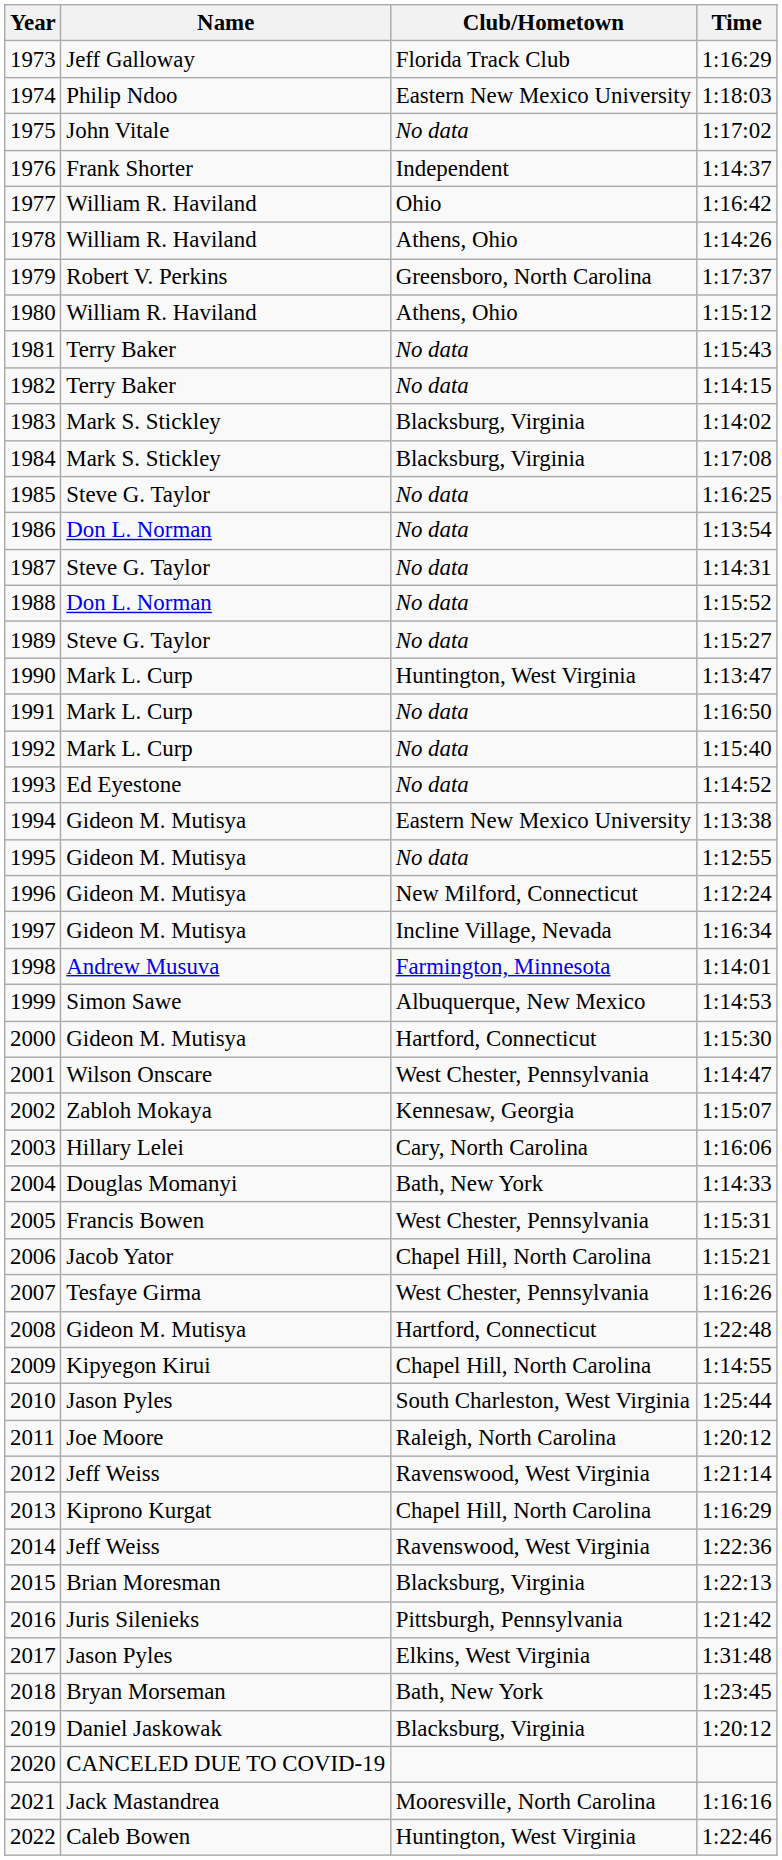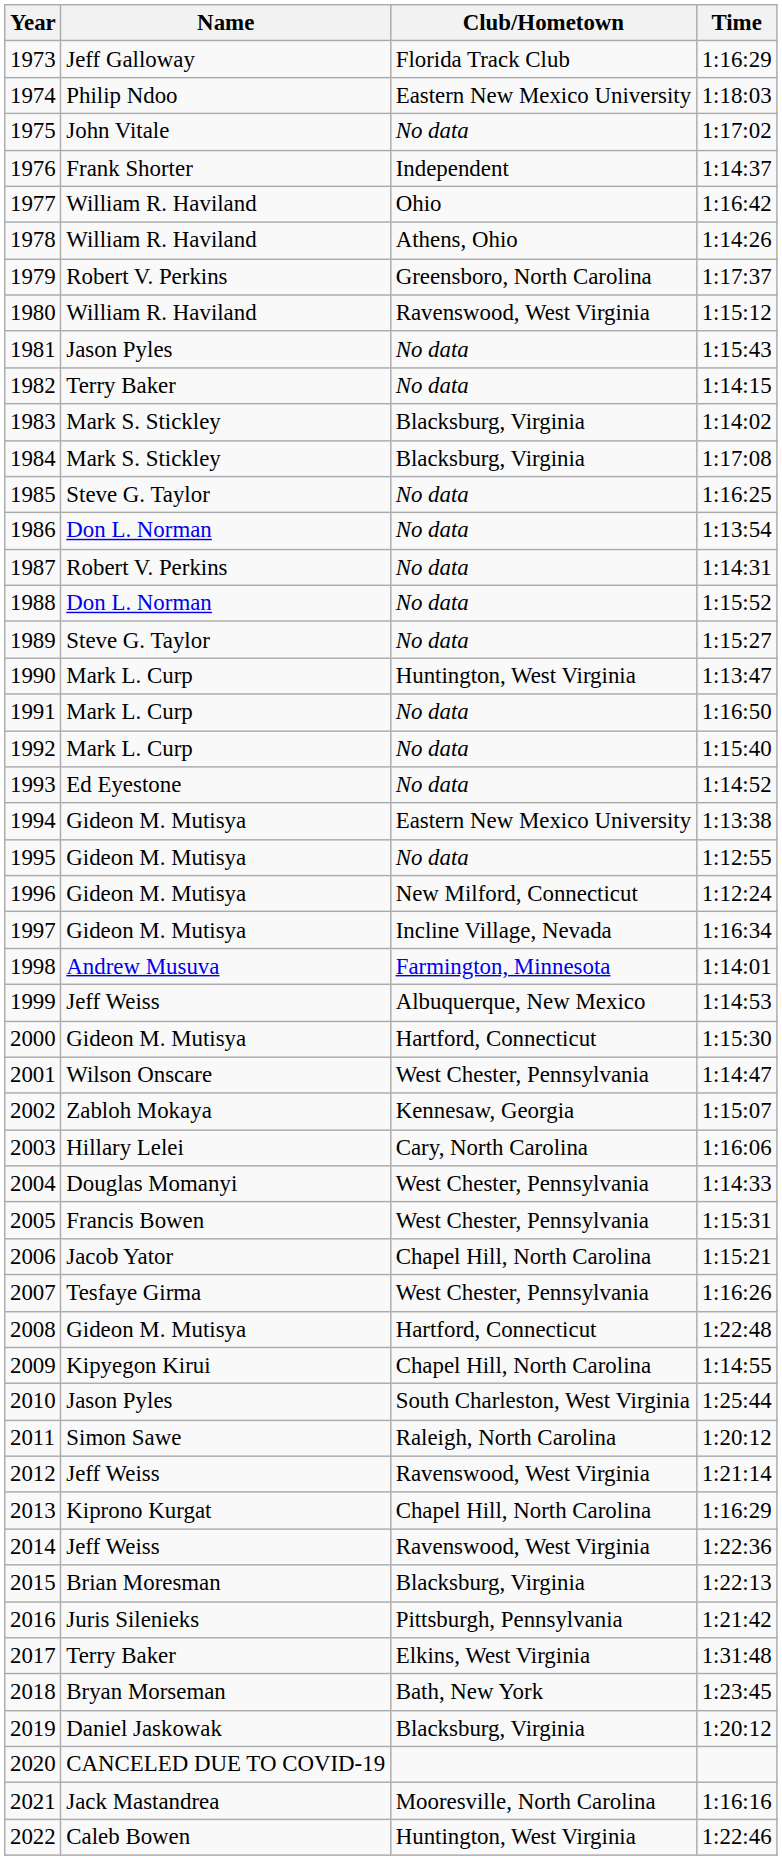 <table class="wikitable">
 <tr>
 <th>Year</th>
 <th>Name</th>
 <th>Club/Hometown</th>
 <th>Time</th>
 </tr>
 <tr>
 <td>1973</td>
 <td>Jeff Galloway</td>
 <td>Florida Track Club</td>
 <td>1:16:29</td>
 </tr>
 <tr>
 <td>1974</td>
 <td>Philip Ndoo</td>
 <td>Eastern New Mexico University</td>
 <td>1:18:03</td>
 </tr>
 <tr>
 <td>1975</td>
 <td>John Vitale</td>
 <td><em>No data</em></td>
 <td>1:17:02</td>
 </tr>
 <tr>
 <td>1976</td>
 <td>Frank Shorter</td>
 <td>Independent</td>
 <td>1:14:37</td>
 </tr>
 <tr>
 <td>1977</td>
 <td>William R. Haviland</td>
 <td>Ohio</td>
 <td>1:16:42</td>
 </tr>
 <tr>
 <td>1978</td>
 <td>William R. Haviland</td>
 <td>Athens, Ohio</td>
 <td>1:14:26</td>
 </tr>
 <tr>
 <td>1979</td>
 <td>Robert V. Perkins</td>
 <td>Greensboro, North Carolina</td>
 <td>1:17:37</td>
 </tr>
 <tr>
 <td>1980</td>
 <td>William R. Haviland</td>
-<td>Athens, Ohio</td>
+<td>Ravenswood, West Virginia</td>
 <td>1:15:12</td>
 </tr>
 <tr>
 <td>1981</td>
-<td>Terry Baker</td>
+<td>Jason Pyles</td>
 <td><em>No data</em></td>
 <td>1:15:43</td>
 </tr>
 <tr>
 <td>1982</td>
 <td>Terry Baker</td>
 <td><em>No data</em></td>
 <td>1:14:15</td>
 </tr>
 <tr>
 <td>1983</td>
 <td>Mark S. Stickley</td>
 <td>Blacksburg, Virginia</td>
 <td>1:14:02</td>
 </tr>
 <tr>
 <td>1984</td>
 <td>Mark S. Stickley</td>
 <td>Blacksburg, Virginia</td>
 <td>1:17:08</td>
 </tr>
 <tr>
 <td>1985</td>
 <td>Steve G. Taylor</td>
 <td><em>No data</em></td>
 <td>1:16:25</td>
 </tr>
 <tr>
 <td>1986</td>
 <td><a href='#'>Don L. Norman</a></td>
 <td><em>No data</em></td>
 <td>1:13:54</td>
 </tr>
 <tr>
 <td>1987</td>
-<td>Steve G. Taylor</td>
+<td>Robert V. Perkins</td>
 <td><em>No data</em></td>
 <td>1:14:31</td>
 </tr>
 <tr>
 <td>1988</td>
 <td><a href='#'>Don L. Norman</a></td>
 <td><em>No data</em></td>
 <td>1:15:52</td>
 </tr>
 <tr>
 <td>1989</td>
 <td>Steve G. Taylor</td>
 <td><em>No data</em></td>
 <td>1:15:27</td>
 </tr>
 <tr>
 <td>1990</td>
 <td>Mark L. Curp</td>
 <td>Huntington, West Virginia</td>
 <td>1:13:47</td>
 </tr>
 <tr>
 <td>1991</td>
 <td>Mark L. Curp</td>
 <td><em>No data</em></td>
 <td>1:16:50</td>
 </tr>
 <tr>
 <td>1992</td>
 <td>Mark L. Curp</td>
 <td><em>No data</em></td>
 <td>1:15:40</td>
 </tr>
 <tr>
 <td>1993</td>
 <td>Ed Eyestone</td>
 <td><em>No data</em></td>
 <td>1:14:52</td>
 </tr>
 <tr>
 <td>1994</td>
 <td>Gideon M. Mutisya</td>
 <td>Eastern New Mexico University</td>
 <td>1:13:38</td>
 </tr>
 <tr>
 <td>1995</td>
 <td>Gideon M. Mutisya</td>
 <td><em>No data</em></td>
 <td>1:12:55</td>
 </tr>
 <tr>
 <td>1996</td>
 <td>Gideon M. Mutisya</td>
 <td>New Milford, Connecticut</td>
 <td>1:12:24</td>
 </tr>
 <tr>
 <td>1997</td>
 <td>Gideon M. Mutisya</td>
 <td>Incline Village, Nevada</td>
 <td>1:16:34</td>
 </tr>
 <tr>
 <td>1998</td>
 <td><a href='#'>Andrew Musuva</a></td>
 <td><a href='#'>Farmington, Minnesota</a></td>
 <td>1:14:01</td>
 </tr>
 <tr>
 <td>1999</td>
-<td>Simon Sawe</td>
+<td>Jeff Weiss</td>
 <td>Albuquerque, New Mexico</td>
 <td>1:14:53</td>
 </tr>
 <tr>
 <td>2000</td>
 <td>Gideon M. Mutisya</td>
 <td>Hartford, Connecticut</td>
 <td>1:15:30</td>
 </tr>
 <tr>
 <td>2001</td>
 <td>Wilson Onscare</td>
 <td>West Chester, Pennsylvania</td>
 <td>1:14:47</td>
 </tr>
 <tr>
 <td>2002</td>
 <td>Zabloh Mokaya</td>
 <td>Kennesaw, Georgia</td>
 <td>1:15:07</td>
 </tr>
 <tr>
 <td>2003</td>
 <td>Hillary Lelei</td>
 <td>Cary, North Carolina</td>
 <td>1:16:06</td>
 </tr>
 <tr>
 <td>2004</td>
 <td>Douglas Momanyi</td>
-<td>Bath, New York</td>
+<td>West Chester, Pennsylvania</td>
 <td>1:14:33</td>
 </tr>
 <tr>
 <td>2005</td>
 <td>Francis Bowen</td>
 <td>West Chester, Pennsylvania</td>
 <td>1:15:31</td>
 </tr>
 <tr>
 <td>2006</td>
 <td>Jacob Yator</td>
 <td>Chapel Hill, North Carolina</td>
 <td>1:15:21</td>
 </tr>
 <tr>
 <td>2007</td>
 <td>Tesfaye Girma</td>
 <td>West Chester, Pennsylvania</td>
 <td>1:16:26</td>
 </tr>
 <tr>
 <td>2008</td>
 <td>Gideon M. Mutisya</td>
 <td>Hartford, Connecticut</td>
 <td>1:22:48</td>
 </tr>
 <tr>
 <td>2009</td>
 <td>Kipyegon Kirui</td>
 <td>Chapel Hill, North Carolina</td>
 <td>1:14:55</td>
 </tr>
 <tr>
 <td>2010</td>
 <td>Jason Pyles</td>
 <td>South Charleston, West Virginia</td>
 <td>1:25:44</td>
 </tr>
 <tr>
 <td>2011</td>
-<td>Joe Moore</td>
+<td>Simon Sawe</td>
 <td>Raleigh, North Carolina</td>
 <td>1:20:12</td>
 </tr>
 <tr>
 <td>2012</td>
 <td>Jeff Weiss</td>
 <td>Ravenswood, West Virginia</td>
 <td>1:21:14</td>
 </tr>
 <tr>
 <td>2013</td>
 <td>Kiprono Kurgat</td>
 <td>Chapel Hill, North Carolina</td>
 <td>1:16:29</td>
 </tr>
 <tr>
 <td>2014</td>
 <td>Jeff Weiss</td>
 <td>Ravenswood, West Virginia</td>
 <td>1:22:36</td>
 </tr>
 <tr>
 <td>2015</td>
 <td>Brian Moresman</td>
 <td>Blacksburg, Virginia</td>
 <td>1:22:13</td>
 </tr>
 <tr>
 <td>2016</td>
 <td>Juris Silenieks</td>
 <td>Pittsburgh, Pennsylvania</td>
 <td>1:21:42</td>
 </tr>
 <tr>
 <td>2017</td>
-<td>Jason Pyles</td>
+<td>Terry Baker</td>
 <td>Elkins, West Virginia</td>
 <td>1:31:48</td>
 </tr>
 <tr>
 <td>2018</td>
 <td>Bryan Morseman</td>
 <td>Bath, New York</td>
 <td>1:23:45</td>
 </tr>
 <tr>
 <td>2019</td>
 <td>Daniel Jaskowak</td>
 <td>Blacksburg, Virginia</td>
 <td>1:20:12</td>
 </tr>
 <tr>
 <td>2020</td>
 <td>CANCELED DUE TO COVID-19</td>
 <td></td>
 </tr>
 <tr>
 <td>2021</td>
 <td>Jack Mastandrea</td>
 <td>Mooresville, North Carolina</td>
 <td>1:16:16</td>
 </tr>
 <tr>
 <td>2022</td>
 <td>Caleb Bowen</td>
 <td>Huntington, West Virginia</td>
 <td>1:22:46</td>
 </tr>
 </table>
